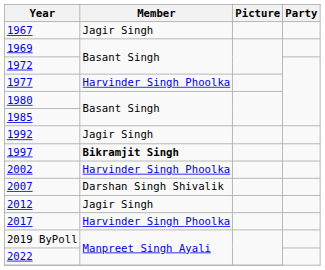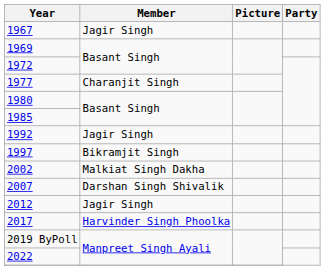 <table class="wikitable sortable">
 <tr>
 <th>Year</th>
 <th>Member</th>
 <th>Picture</th>
 <th colspan="2">Party</th>
 </tr>
 <tr>
 <td><a href='#'>1967</a></td>
 <td>Jagir Singh</td>
 <td></td>
 <td></td>
 </tr>
 <tr>
 <td><a href='#'>1969</a></td>
 <td rowspan=2>Basant Singh</td>
 <td rowspan=2></td>
 <td></td>
 </tr>
 <tr>
 <td><a href='#'>1972</a></td>
 </tr>
 <tr>
 <td><a href='#'>1977</a></td>
-<td><a href='#'>Harvinder Singh Phoolka</a></td>
+<td>Charanjit Singh</td>
 <td></td>
 </tr>
 <tr>
 <td><a href='#'>1980</a></td>
 <td rowspan=2>Basant Singh</td>
 <td rowspan=2></td>
 </tr>
 <tr>
 <td><a href='#'>1985</a></td>
 </tr>
 <tr>
 <td><a href='#'>1992</a></td>
 <td>Jagir Singh</td>
 <td></td>
 <td></td>
 </tr>
 <tr>
 <td><a href='#'>1997</a></td>
-<td><strong>Bikramjit Singh</strong></td>
+<td>Bikramjit Singh</td>
 <td></td>
 <td></td>
 </tr>
 <tr>
 <td><a href='#'>2002</a></td>
-<td><a href='#'>Harvinder Singh Phoolka</a></td>
+<td>Malkiat Singh Dakha</td>
 <td></td>
 <td></td>
 </tr>
 <tr>
 <td><a href='#'>2007</a></td>
 <td>Darshan Singh Shivalik</td>
 <td></td>
 <td></td>
 </tr>
 <tr>
 <td><a href='#'>2012</a></td>
 <td>Jagir Singh</td>
 <td></td>
 </tr>
 <tr>
 <td><a href='#'>2017</a></td>
 <td><a href='#'>Harvinder Singh Phoolka</a></td>
 <td></td>
 <td></td>
 </tr>
 <tr>
 <td>2019 ByPoll</td>
 <td rowspan="2"><a href='#'>Manpreet Singh Ayali</a></td>
 <td rowspan=2></td>
 <td></td>
 </tr>
 <tr>
 <td><a href='#'>2022</a></td>
 </tr>
 <tr>
 </tr>
 </table>
